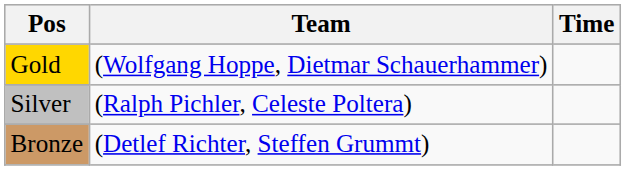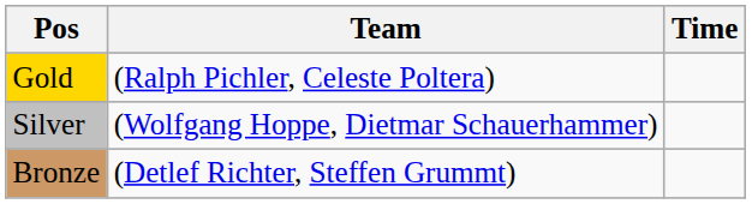 <table class="wikitable">
 <tr>
 <th>Pos</th>
 <th>Team</th>
 <th>Time</th>
 </tr>
 <tr>
 <td style="background:gold">Gold</td>
-<td> (<a href='#'>Wolfgang Hoppe</a>, <a href='#'>Dietmar Schauerhammer</a>)</td>
+<td> (<a href='#'>Ralph Pichler</a>, <a href='#'>Celeste Poltera</a>)</td>
 <td></td>
 </tr>
 <tr>
 <td style="background:silver">Silver</td>
-<td> (<a href='#'>Ralph Pichler</a>, <a href='#'>Celeste Poltera</a>)</td>
+<td> (<a href='#'>Wolfgang Hoppe</a>, <a href='#'>Dietmar Schauerhammer</a>)</td>
 <td></td>
 </tr>
 <tr>
 <td style="background:#cc9966">Bronze</td>
 <td> (<a href='#'>Detlef Richter</a>, <a href='#'>Steffen Grummt</a>)</td>
 <td></td>
 </tr>
 </table>
